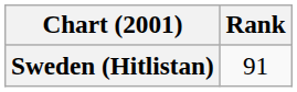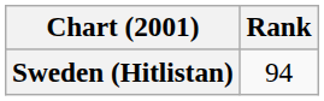 <table class="wikitable plainrowheaders" style="text-align:center">
 <tr>
 <th scope="col">Chart (2001)</th>
 <th scope="col">Rank</th>
 </tr>
 <tr>
 <th scope="row">Sweden (Hitlistan)</th>
-<td>91</td>
+<td>94</td>
 </tr>
 </table>
